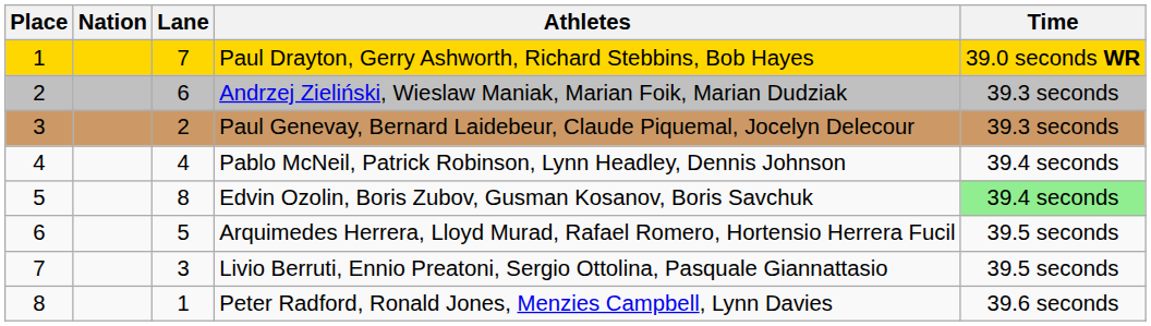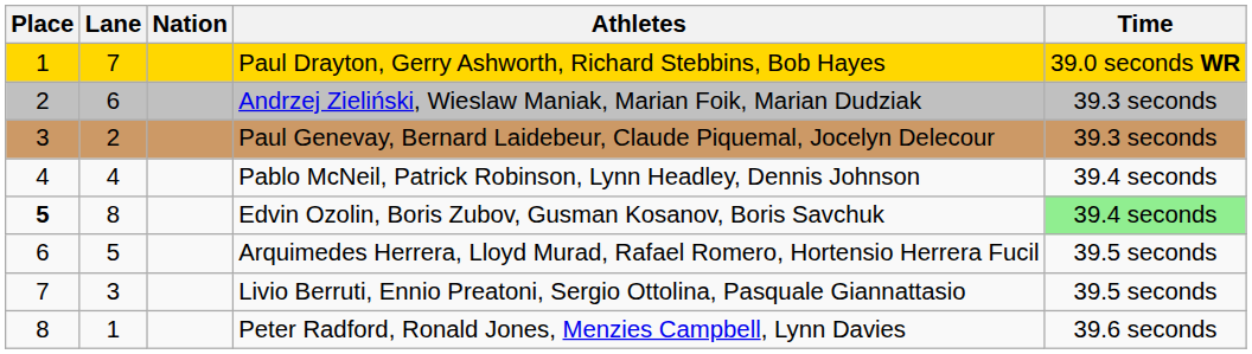 <table class=wikitable>
 <tr>
 <th>Place</th>
+<th>Lane</th>
 <th>Nation</th>
-<th>Lane</th>
 <th>Athletes</th>
 <th>Time</th>
 </tr>
 <tr align=center bgcolor=gold>
 <td>1</td>
+<td>7</td>
 <td align=left></td>
-<td>7</td>
 <td align=left>Paul Drayton, Gerry Ashworth, Richard Stebbins, Bob Hayes</td>
 <td>39.0 seconds <strong>WR</strong></td>
 </tr>
 <tr align=center bgcolor=silver>
 <td>2</td>
+<td>6</td>
 <td align=left></td>
-<td>6</td>
 <td align=left><a href='#'>Andrzej Zieliński</a>, Wieslaw Maniak, Marian Foik, Marian Dudziak</td>
 <td>39.3 seconds</td>
 </tr>
 <tr align=center bgcolor=cc9966>
 <td>3</td>
+<td>2</td>
 <td align=left></td>
-<td>2</td>
 <td align=left>Paul Genevay, Bernard Laidebeur, Claude Piquemal, Jocelyn Delecour</td>
 <td>39.3 seconds</td>
 </tr>
 <tr align=center>
 <td>4</td>
+<td>4</td>
 <td align=left></td>
-<td>4</td>
 <td align=left>Pablo McNeil, Patrick Robinson, Lynn Headley, Dennis Johnson</td>
 <td>39.4 seconds</td>
 </tr>
 <tr align=center>
-<td>5</td>
+<td><strong>5</strong></td>
+<td>8</td>
 <td align=left></td>
-<td>8</td>
 <td align=left>Edvin Ozolin, Boris Zubov, Gusman Kosanov, Boris Savchuk</td>
 <td style="background: lightgreen;">39.4 seconds</td>
 </tr>
 <tr align=center>
 <td>6</td>
+<td>5</td>
 <td align=left></td>
-<td>5</td>
 <td align=left>Arquimedes Herrera, Lloyd Murad, Rafael Romero, Hortensio Herrera Fucil</td>
 <td>39.5 seconds</td>
 </tr>
 <tr align=center>
 <td>7</td>
+<td>3</td>
 <td align=left></td>
-<td>3</td>
 <td align=left>Livio Berruti, Ennio Preatoni, Sergio Ottolina, Pasquale Giannattasio</td>
 <td>39.5 seconds</td>
 </tr>
 <tr align=center>
 <td>8</td>
+<td>1</td>
 <td align=left></td>
-<td>1</td>
 <td align=left>Peter Radford, Ronald Jones, <a href='#'>Menzies Campbell</a>, Lynn Davies</td>
 <td>39.6 seconds</td>
 </tr>
 </table>
